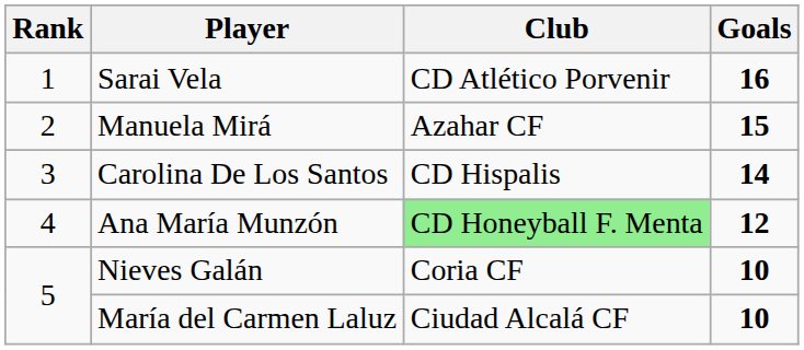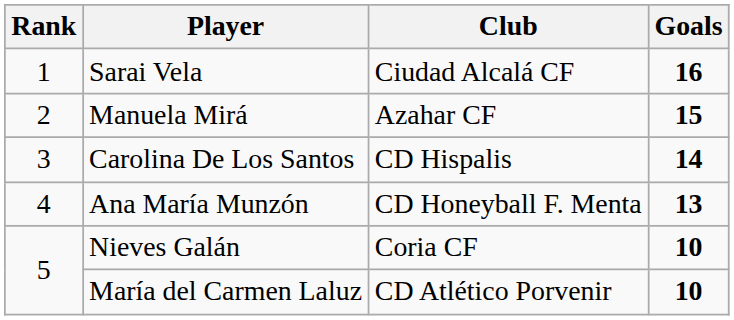 <table class="wikitable" style="text-align:center">
 <tr>
 <th>Rank</th>
 <th>Player</th>
 <th>Club</th>
 <th>Goals</th>
 </tr>
 <tr>
 <td>1</td>
 <td align="left">Sarai Vela</td>
-<td align="left">CD Atlético Porvenir</td>
+<td align="left">Ciudad Alcalá CF</td>
 <td><strong>16</strong></td>
 </tr>
 <tr>
 <td>2</td>
 <td align="left">Manuela Mirá</td>
 <td align="left">Azahar CF</td>
 <td><strong>15</strong></td>
 </tr>
 <tr>
 <td>3</td>
 <td align="left">Carolina De Los Santos</td>
 <td align="left">CD Hispalis</td>
 <td><strong>14</strong></td>
 </tr>
 <tr>
 <td>4</td>
 <td align="left">Ana María Munzón</td>
-<td align="left" style="background: lightgreen;">CD Honeyball F. Menta</td>
-<td><strong>12</strong></td>
+<td align="left">CD Honeyball F. Menta</td>
+<td><strong>13</strong></td>
 </tr>
 <tr>
 <td rowspan="2">5</td>
 <td align="left">Nieves Galán</td>
 <td align="left">Coria CF</td>
 <td><strong>10</strong></td>
 </tr>
 <tr>
 <td align="left">María del Carmen Laluz</td>
-<td align="left">Ciudad Alcalá CF</td>
+<td align="left">CD Atlético Porvenir</td>
 <td><strong>10</strong></td>
 </tr>
 </table>
